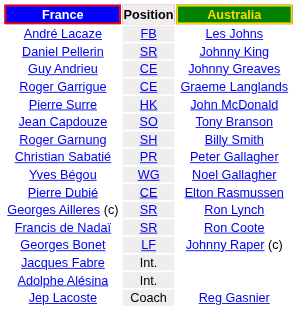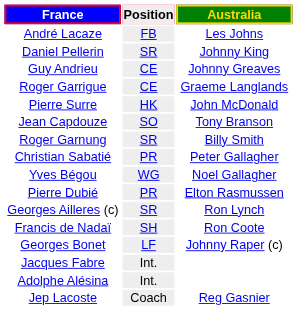 <table align=right style="font-size:90%; margin-left:1em">
 <tr bgcolor=#FF0033>
 <th align="centre" width="126" style="border: 2px solid red; background: blue; color: white">France</th>
 <th align="center" style="background: #eeeeee; color: black">Position</th>
 <th align="centre" width="126" style="border: 2px solid gold; background: green; color: gold">Australia</th>
 </tr>
 <tr>
 <td align="center"><a href='#'>André Lacaze</a></td>
 <td align="center" style="background: #eeeeee"><a href='#'>FB</a></td>
 <td align="center"><a href='#'>Les Johns</a></td>
 </tr>
 <tr>
 <td align="center"><a href='#'>Daniel Pellerin</a></td>
 <td align="center" style="background: #eeeeee"><a href='#'>SR</a></td>
 <td align="center"><a href='#'>Johnny King</a></td>
 </tr>
 <tr>
 <td align="center"><a href='#'>Guy Andrieu</a></td>
 <td align="center" style="background: #eeeeee"><a href='#'>CE</a></td>
 <td align="center"><a href='#'>Johnny Greaves</a></td>
 </tr>
 <tr>
 <td align="center"><a href='#'>Roger Garrigue</a></td>
 <td align="center" style="background: #eeeeee"><a href='#'>CE</a></td>
 <td align="center"><a href='#'>Graeme Langlands</a></td>
 </tr>
 <tr>
 <td align="center"><a href='#'>Pierre Surre</a></td>
 <td align="center" style="background: #eeeeee"><a href='#'>HK</a></td>
 <td align="center"><a href='#'>John McDonald</a></td>
 </tr>
 <tr>
 <td align="center"><a href='#'>Jean Capdouze</a></td>
 <td align="center" style="background: #eeeeee"><a href='#'>SO</a></td>
 <td align="center"><a href='#'>Tony Branson</a></td>
 </tr>
 <tr>
 <td align="center"><a href='#'>Roger Garnung</a></td>
-<td align="center" style="background: #eeeeee"><a href='#'>SH</a></td>
+<td align="center" style="background: #eeeeee"><a href='#'>SR</a></td>
 <td align="center"><a href='#'>Billy Smith</a></td>
 </tr>
 <tr>
 <td align="center"><a href='#'>Christian Sabatié</a></td>
 <td align="center" style="background: #eeeeee"><a href='#'>PR</a></td>
 <td align="center"><a href='#'>Peter Gallagher</a></td>
 </tr>
 <tr>
 <td align="center"><a href='#'>Yves Bégou</a></td>
 <td align="center" style="background: #eeeeee"><a href='#'>WG</a></td>
 <td align="center"><a href='#'>Noel Gallagher</a></td>
 </tr>
 <tr>
 <td align="center"><a href='#'>Pierre Dubié</a></td>
-<td align="center" style="background: #eeeeee"><a href='#'>CE</a></td>
+<td align="center" style="background: #eeeeee"><a href='#'>PR</a></td>
 <td align="center"><a href='#'>Elton Rasmussen</a></td>
 </tr>
 <tr>
 <td align="center"><a href='#'>Georges Ailleres</a> (c)</td>
 <td align="center" style="background: #eeeeee"><a href='#'>SR</a></td>
 <td align="center"><a href='#'>Ron Lynch</a></td>
 </tr>
 <tr>
 <td align="center"><a href='#'>Francis de Nadaï</a></td>
-<td align="center" style="background: #eeeeee"><a href='#'>SR</a></td>
+<td align="center" style="background: #eeeeee"><a href='#'>SH</a></td>
 <td align="center"><a href='#'>Ron Coote</a></td>
 </tr>
 <tr>
 <td align="center"><a href='#'>Georges Bonet</a></td>
 <td align="center" style="background: #eeeeee"><a href='#'>LF</a></td>
 <td align="center"><a href='#'>Johnny Raper</a> (c)</td>
 </tr>
 <tr>
 <td align="center"><a href='#'>Jacques Fabre</a></td>
 <td align="center" style="background: #eeeeee">Int.</td>
 <td align="center"></td>
 </tr>
 <tr>
 <td align="center"><a href='#'>Adolphe Alésina</a></td>
 <td align="center" style="background: #eeeeee">Int.</td>
 <td align="center"></td>
 </tr>
 <tr>
 <td align="center"><a href='#'>Jep Lacoste</a></td>
 <td align="center" style="background: #eeeeee">Coach</td>
 <td align="center"><a href='#'>Reg Gasnier</a></td>
 </tr>
 </table>
